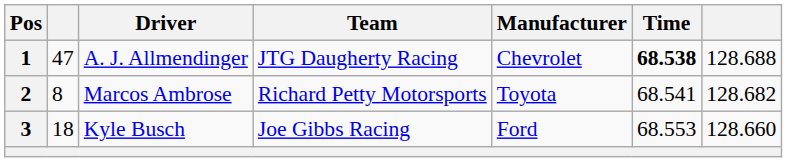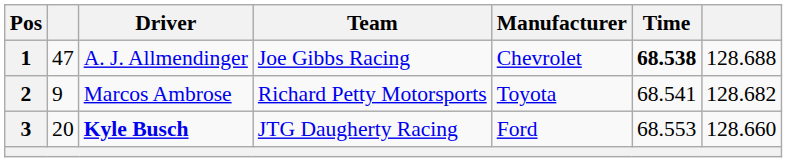 <table class="wikitable" style="font-size:95%">
 <tr>
 <th>Pos</th>
 <th></th>
 <th>Driver</th>
 <th>Team</th>
 <th>Manufacturer</th>
 <th>Time</th>
 <th></th>
 </tr>
 <tr>
 <th>1</th>
 <td>47</td>
 <td><a href='#'>A. J. Allmendinger</a></td>
-<td><a href='#'>JTG Daugherty Racing</a></td>
+<td><a href='#'>Joe Gibbs Racing</a></td>
 <td><a href='#'>Chevrolet</a></td>
 <td><strong>68.538</strong></td>
 <td>128.688</td>
 </tr>
 <tr>
 <th>2</th>
-<td>8</td>
+<td>9</td>
 <td><a href='#'>Marcos Ambrose</a></td>
 <td><a href='#'>Richard Petty Motorsports</a></td>
 <td><a href='#'>Toyota</a></td>
 <td>68.541</td>
 <td>128.682</td>
 </tr>
 <tr>
 <th>3</th>
-<td>18</td>
-<td><a href='#'>Kyle Busch</a></td>
-<td><a href='#'>Joe Gibbs Racing</a></td>
+<td>20</td>
+<td><strong><a href='#'>Kyle Busch</a></strong></td>
+<td><a href='#'>JTG Daugherty Racing</a></td>
 <td><a href='#'>Ford</a></td>
 <td>68.553</td>
 <td>128.660</td>
 </tr>
 <tr>
 <th colspan="7"></th>
 </tr>
 </table>
